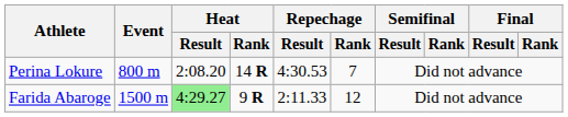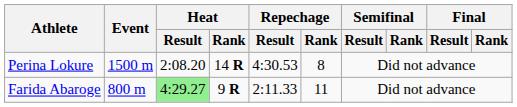 <table class="wikitable" style="font-size:90%">
 <tr>
 <th rowspan="2">Athlete</th>
 <th rowspan="2">Event</th>
 <th colspan="2">Heat</th>
 <th colspan="2">Repechage</th>
 <th colspan="2">Semifinal</th>
 <th colspan="2">Final</th>
 </tr>
 <tr style="font-size:95%">
 <th>Result</th>
 <th>Rank</th>
 <th>Result</th>
 <th>Rank</th>
 <th>Result</th>
 <th>Rank</th>
 <th>Result</th>
 <th>Rank</th>
 </tr>
 <tr align=center>
 <td align=left><a href='#'>Perina Lokure</a></td>
-<td align=left><a href='#'>800 m</a></td>
+<td align=left><a href='#'>1500 m</a></td>
 <td>2:08.20 </td>
 <td>14 <strong>R</strong></td>
 <td>4:30.53</td>
-<td>7</td>
+<td>8</td>
 <td colspan=4>Did not advance</td>
 </tr>
 <tr align=center>
 <td align=left><a href='#'>Farida Abaroge</a></td>
-<td align=left><a href='#'>1500 m</a></td>
+<td align=left><a href='#'>800 m</a></td>
 <td style="background: lightgreen;">4:29.27 </td>
 <td>9 <strong>R</strong></td>
 <td>2:11.33</td>
-<td>12</td>
+<td>11</td>
 <td colspan=4>Did not advance</td>
 </tr>
 </table>
